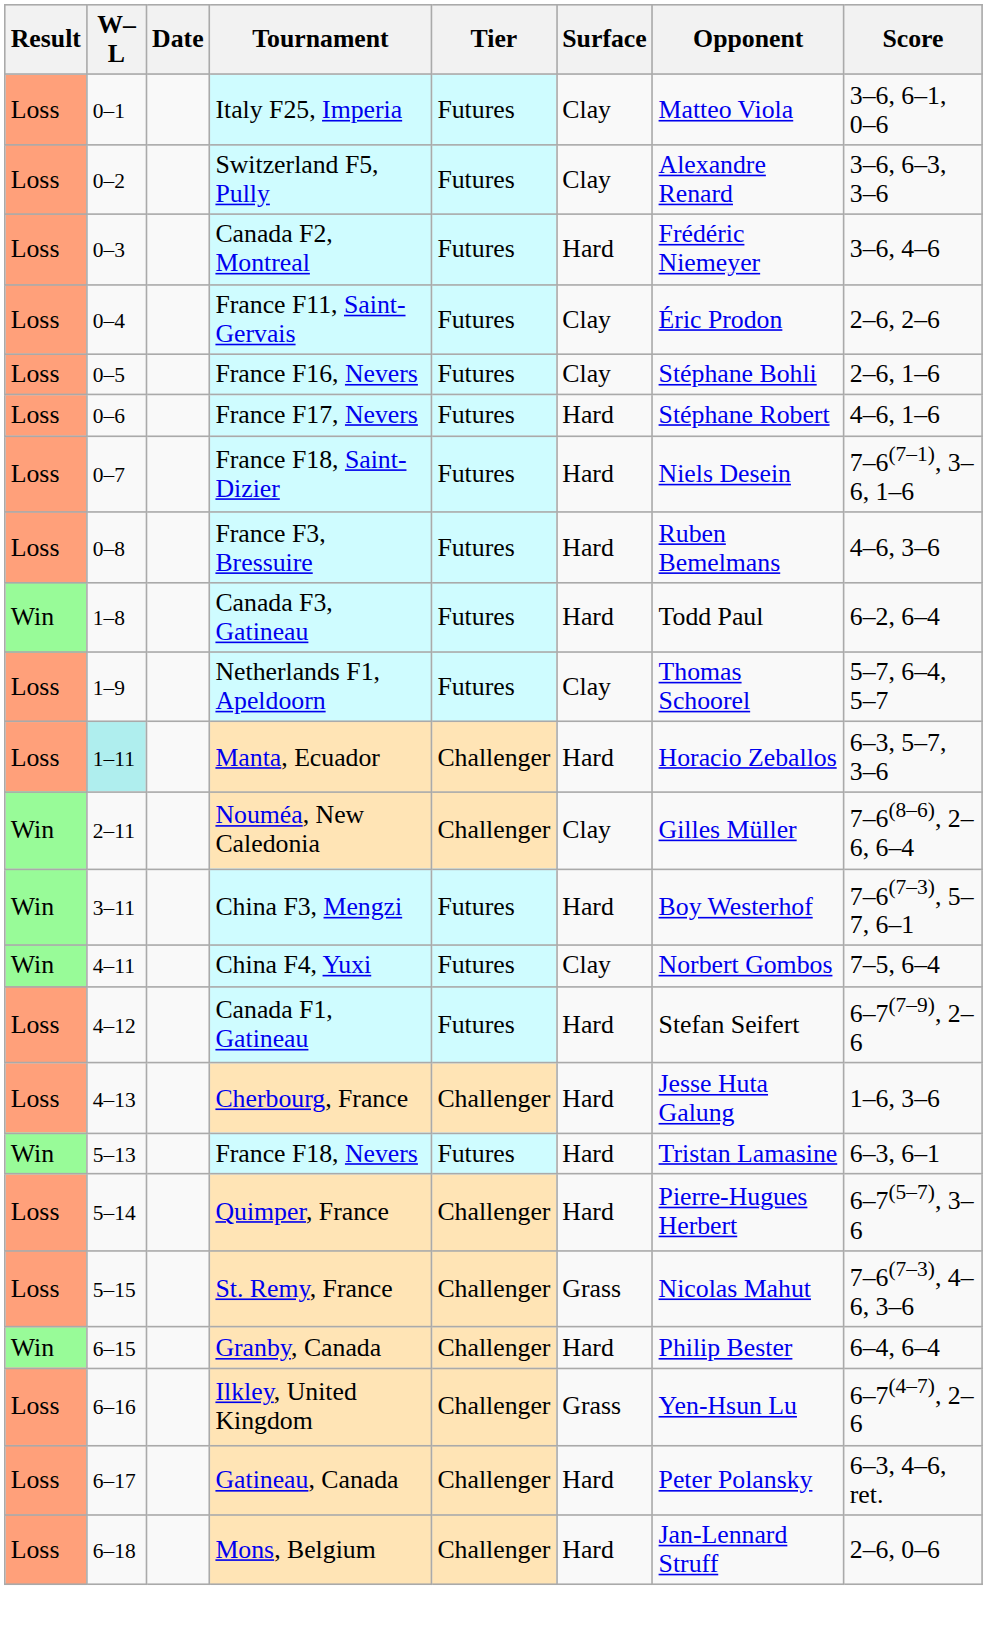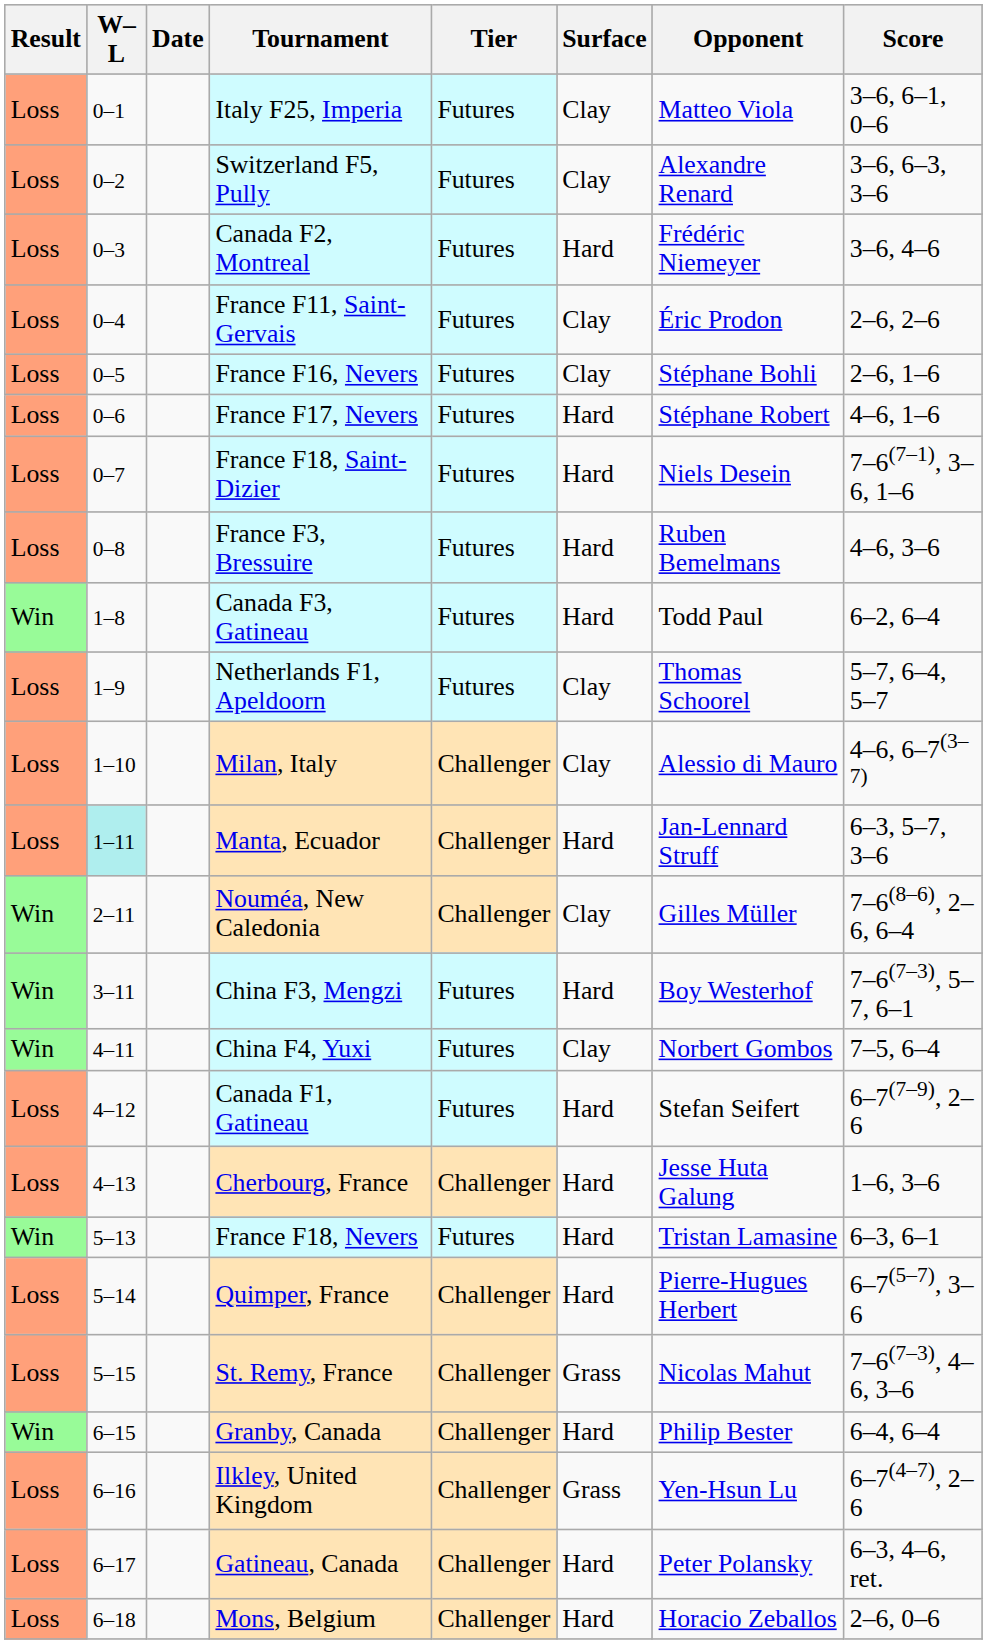 <table class="sortable wikitable">
 <tr>
 <th>Result</th>
 <th class="unsortable">W–L</th>
 <th>Date</th>
 <th>Tournament</th>
 <th>Tier</th>
 <th>Surface</th>
 <th>Opponent</th>
 <th class="unsortable">Score</th>
 </tr>
 <tr>
 <td style="background:#ffa07a;">Loss</td>
 <td><small>0–1</small></td>
 <td></td>
 <td style="background:#cffcff;">Italy F25, <a href='#'>Imperia</a></td>
 <td style="background:#cffcff;">Futures</td>
 <td>Clay</td>
 <td> <a href='#'>Matteo Viola</a></td>
 <td>3–6, 6–1, 0–6</td>
 </tr>
 <tr>
 <td style="background:#ffa07a;">Loss</td>
 <td><small>0–2</small></td>
 <td></td>
 <td style="background:#cffcff;">Switzerland F5, <a href='#'>Pully</a></td>
 <td style="background:#cffcff;">Futures</td>
 <td>Clay</td>
 <td> <a href='#'>Alexandre Renard</a></td>
 <td>3–6, 6–3, 3–6</td>
 </tr>
 <tr>
 <td style="background:#ffa07a;">Loss</td>
 <td><small>0–3</small></td>
 <td></td>
 <td style="background:#cffcff;">Canada F2, <a href='#'>Montreal</a></td>
 <td style="background:#cffcff;">Futures</td>
 <td>Hard</td>
 <td> <a href='#'>Frédéric Niemeyer</a></td>
 <td>3–6, 4–6</td>
 </tr>
 <tr>
 <td style="background:#ffa07a;">Loss</td>
 <td><small>0–4</small></td>
 <td></td>
 <td style="background:#cffcff;">France F11, <a href='#'>Saint-Gervais</a></td>
 <td style="background:#cffcff;">Futures</td>
 <td>Clay</td>
 <td> <a href='#'>Éric Prodon</a></td>
 <td>2–6, 2–6</td>
 </tr>
 <tr>
 <td style="background:#ffa07a;">Loss</td>
 <td><small>0–5</small></td>
 <td></td>
 <td style="background:#cffcff;">France F16, <a href='#'>Nevers</a></td>
 <td style="background:#cffcff;">Futures</td>
 <td>Clay</td>
 <td> <a href='#'>Stéphane Bohli</a></td>
 <td>2–6, 1–6</td>
 </tr>
 <tr>
 <td style="background:#ffa07a;">Loss</td>
 <td><small>0–6</small></td>
 <td></td>
 <td style="background:#cffcff;">France F17, <a href='#'>Nevers</a></td>
 <td style="background:#cffcff;">Futures</td>
 <td>Hard</td>
 <td> <a href='#'>Stéphane Robert</a></td>
 <td>4–6, 1–6</td>
 </tr>
 <tr>
 <td style="background:#ffa07a;">Loss</td>
 <td><small>0–7</small></td>
 <td></td>
 <td style="background:#cffcff;">France F18, <a href='#'>Saint-Dizier</a></td>
 <td style="background:#cffcff;">Futures</td>
 <td>Hard</td>
 <td> <a href='#'>Niels Desein</a></td>
 <td>7–6<sup>(7–1)</sup>, 3–6, 1–6</td>
 </tr>
 <tr>
 <td style="background:#ffa07a;">Loss</td>
 <td><small>0–8</small></td>
 <td></td>
 <td style="background:#cffcff;">France F3, <a href='#'>Bressuire</a></td>
 <td style="background:#cffcff;">Futures</td>
 <td>Hard</td>
 <td> <a href='#'>Ruben Bemelmans</a></td>
 <td>4–6, 3–6</td>
 </tr>
 <tr>
 <td style="background:#98fb98;">Win</td>
 <td><small>1–8</small></td>
 <td></td>
 <td style="background:#cffcff;">Canada F3, <a href='#'>Gatineau</a></td>
 <td style="background:#cffcff;">Futures</td>
 <td>Hard</td>
 <td> Todd Paul</td>
 <td>6–2, 6–4</td>
 </tr>
 <tr>
 <td style="background:#ffa07a;">Loss</td>
 <td><small>1–9</small></td>
 <td></td>
 <td style="background:#cffcff;">Netherlands F1, <a href='#'>Apeldoorn</a></td>
 <td style="background:#cffcff;">Futures</td>
 <td>Clay</td>
 <td> <a href='#'>Thomas Schoorel</a></td>
 <td>5–7, 6–4, 5–7</td>
 </tr>
 <tr>
 <td style="background:#ffa07a;">Loss</td>
+<td><small>1–10</small></td>
+<td></td>
+<td style="background:moccasin;"><a href='#'>Milan</a>, Italy</td>
+<td style="background:moccasin;">Challenger</td>
+<td>Clay</td>
+<td> <a href='#'>Alessio di Mauro</a></td>
+<td>4–6, 6–7<sup>(3–7)</sup></td>
+</tr>
+<tr>
+<td style="background:#ffa07a;">Loss</td>
 <td style="background: paleturquoise;"><small>1–11</small></td>
 <td></td>
 <td style="background:moccasin;"><a href='#'>Manta</a>, Ecuador</td>
 <td style="background:moccasin;">Challenger</td>
 <td>Hard</td>
-<td> <a href='#'>Horacio Zeballos</a></td>
+<td> <a href='#'>Jan-Lennard Struff</a></td>
 <td>6–3, 5–7, 3–6</td>
 </tr>
 <tr>
 <td style="background:#98fb98;">Win</td>
 <td><small>2–11</small></td>
 <td></td>
 <td style="background:moccasin;"><a href='#'>Nouméa</a>, New Caledonia</td>
 <td style="background:moccasin;">Challenger</td>
 <td>Clay</td>
 <td> <a href='#'>Gilles Müller</a></td>
 <td>7–6<sup>(8–6)</sup>, 2–6, 6–4</td>
 </tr>
 <tr>
 <td style="background:#98fb98;">Win</td>
 <td><small>3–11</small></td>
 <td></td>
 <td style="background:#cffcff;">China F3, <a href='#'>Mengzi</a></td>
 <td style="background:#cffcff;">Futures</td>
 <td>Hard</td>
 <td> <a href='#'>Boy Westerhof</a></td>
 <td>7–6<sup>(7–3)</sup>, 5–7, 6–1</td>
 </tr>
 <tr>
 <td style="background:#98fb98;">Win</td>
 <td><small>4–11</small></td>
 <td></td>
 <td style="background:#cffcff;">China F4, <a href='#'>Yuxi</a></td>
 <td style="background:#cffcff;">Futures</td>
 <td>Clay</td>
 <td> <a href='#'>Norbert Gombos</a></td>
 <td>7–5, 6–4</td>
 </tr>
 <tr>
 <td style="background:#ffa07a;">Loss</td>
 <td><small>4–12</small></td>
 <td></td>
 <td style="background:#cffcff;">Canada F1, <a href='#'>Gatineau</a></td>
 <td style="background:#cffcff;">Futures</td>
 <td>Hard</td>
 <td> Stefan Seifert</td>
 <td>6–7<sup>(7–9)</sup>, 2–6</td>
 </tr>
 <tr>
 <td style="background:#ffa07a;">Loss</td>
 <td><small>4–13</small></td>
 <td></td>
 <td style="background:moccasin;"><a href='#'>Cherbourg</a>, France</td>
 <td style="background:moccasin;">Challenger</td>
 <td>Hard</td>
 <td> <a href='#'>Jesse Huta Galung</a></td>
 <td>1–6, 3–6</td>
 </tr>
 <tr>
 <td style="background:#98fb98;">Win</td>
 <td><small>5–13</small></td>
 <td></td>
 <td style="background:#cffcff;">France F18, <a href='#'>Nevers</a></td>
 <td style="background:#cffcff;">Futures</td>
 <td>Hard</td>
 <td> <a href='#'>Tristan Lamasine</a></td>
 <td>6–3, 6–1</td>
 </tr>
 <tr>
 <td style="background:#ffa07a;">Loss</td>
 <td><small>5–14</small></td>
 <td></td>
 <td style="background:moccasin;"><a href='#'>Quimper</a>, France</td>
 <td style="background:moccasin;">Challenger</td>
 <td>Hard</td>
 <td> <a href='#'>Pierre-Hugues Herbert</a></td>
 <td>6–7<sup>(5–7)</sup>, 3–6</td>
 </tr>
 <tr>
 <td style="background:#ffa07a;">Loss</td>
 <td><small>5–15</small></td>
 <td></td>
 <td style="background:moccasin;"><a href='#'>St. Remy</a>, France</td>
 <td style="background:moccasin;">Challenger</td>
 <td>Grass</td>
 <td> <a href='#'>Nicolas Mahut</a></td>
 <td>7–6<sup>(7–3)</sup>, 4–6, 3–6</td>
 </tr>
 <tr>
 <td style="background:#98fb98;">Win</td>
 <td><small>6–15</small></td>
 <td></td>
 <td style="background:moccasin;"><a href='#'>Granby</a>, Canada</td>
 <td style="background:moccasin;">Challenger</td>
 <td>Hard</td>
 <td> <a href='#'>Philip Bester</a></td>
 <td>6–4, 6–4</td>
 </tr>
 <tr>
 <td style="background:#ffa07a;">Loss</td>
 <td><small>6–16</small></td>
 <td></td>
 <td style="background:moccasin;"><a href='#'>Ilkley</a>, United Kingdom</td>
 <td style="background:moccasin;">Challenger</td>
 <td>Grass</td>
 <td> <a href='#'>Yen-Hsun Lu</a></td>
 <td>6–7<sup>(4–7)</sup>, 2–6</td>
 </tr>
 <tr>
 <td style="background:#ffa07a;">Loss</td>
 <td><small>6–17</small></td>
 <td></td>
 <td style="background:moccasin;"><a href='#'>Gatineau</a>, Canada</td>
 <td style="background:moccasin;">Challenger</td>
 <td>Hard</td>
 <td> <a href='#'>Peter Polansky</a></td>
 <td>6–3, 4–6, ret.</td>
 </tr>
 <tr>
 <td style="background:#ffa07a;">Loss</td>
 <td><small>6–18</small></td>
 <td></td>
 <td style="background:moccasin;"><a href='#'>Mons</a>, Belgium</td>
 <td style="background:moccasin;">Challenger</td>
 <td>Hard</td>
-<td> <a href='#'>Jan-Lennard Struff</a></td>
+<td> <a href='#'>Horacio Zeballos</a></td>
 <td>2–6, 0–6</td>
 </tr>
 </table>
